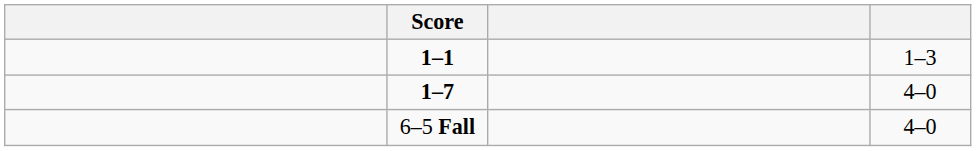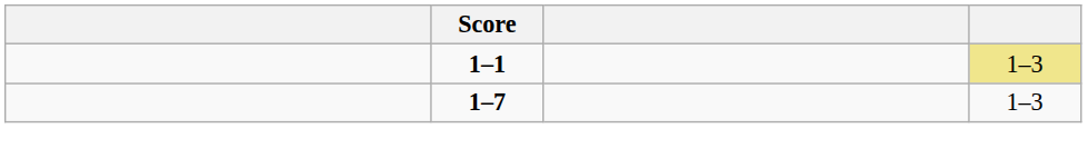 <table class="wikitable" style="text-align: center; ">
 <tr>
 <th align="right" width="270"></th>
 <th width="65">Score</th>
 <th align="left" width="270"></th>
 <th width="65"></th>
 </tr>
 <tr>
 <td align="left"></td>
 <td><strong>1–1</strong></td>
 <td align="left"><strong></strong></td>
-<td>1–3 <strong></strong></td>
+<td style="background: khaki;">1–3 <strong></strong></td>
 </tr>
 <tr>
 <td align="left"></td>
 <td><strong>1–7</strong></td>
 <td align="left"><strong></strong></td>
-<td>4–0 <strong></strong></td>
-</tr>
-<tr>
-<td align="left"><strong></strong></td>
-<td>6–5 <strong>Fall</strong></td>
-<td align="left"></td>
-<td>4–0 <strong></strong></td>
+<td>1–3 <strong></strong></td>
 </tr>
 </table>
